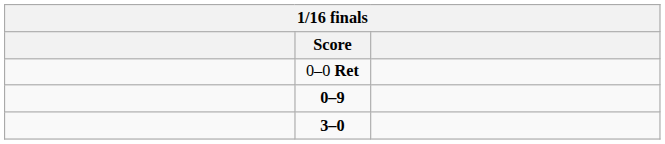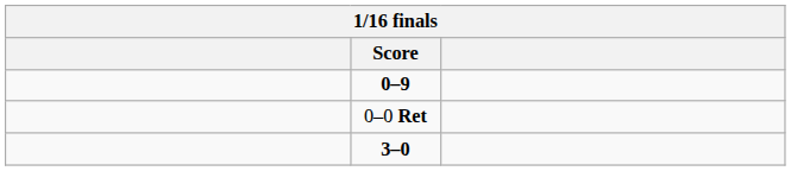 <table class="wikitable" style="text-align: center; font-size:90% ">
 <tr>
 <th colspan=3>1/16 finals</th>
 </tr>
 <tr>
 <th align="right" width="250"></th>
 <th width="60">Score</th>
 <th align="left" width="250"></th>
 </tr>
 <tr>
+<td align=left></td>
+<td align=center><strong>0–9</strong></td>
+<td align=left><strong></strong></td>
+</tr>
+<tr>
 <td align=left><strong></strong></td>
 <td align=center>0–0 <strong>Ret</strong></td>
 <td align=left></td>
-</tr>
-<tr>
-<td align=left></td>
-<td align=center><strong>0–9</strong></td>
-<td align=left><strong></strong></td>
 </tr>
 <tr>
 <td align=left><strong></strong></td>
 <td align=center><strong>3–0</strong></td>
 <td align=left></td>
 </tr>
 </table>
